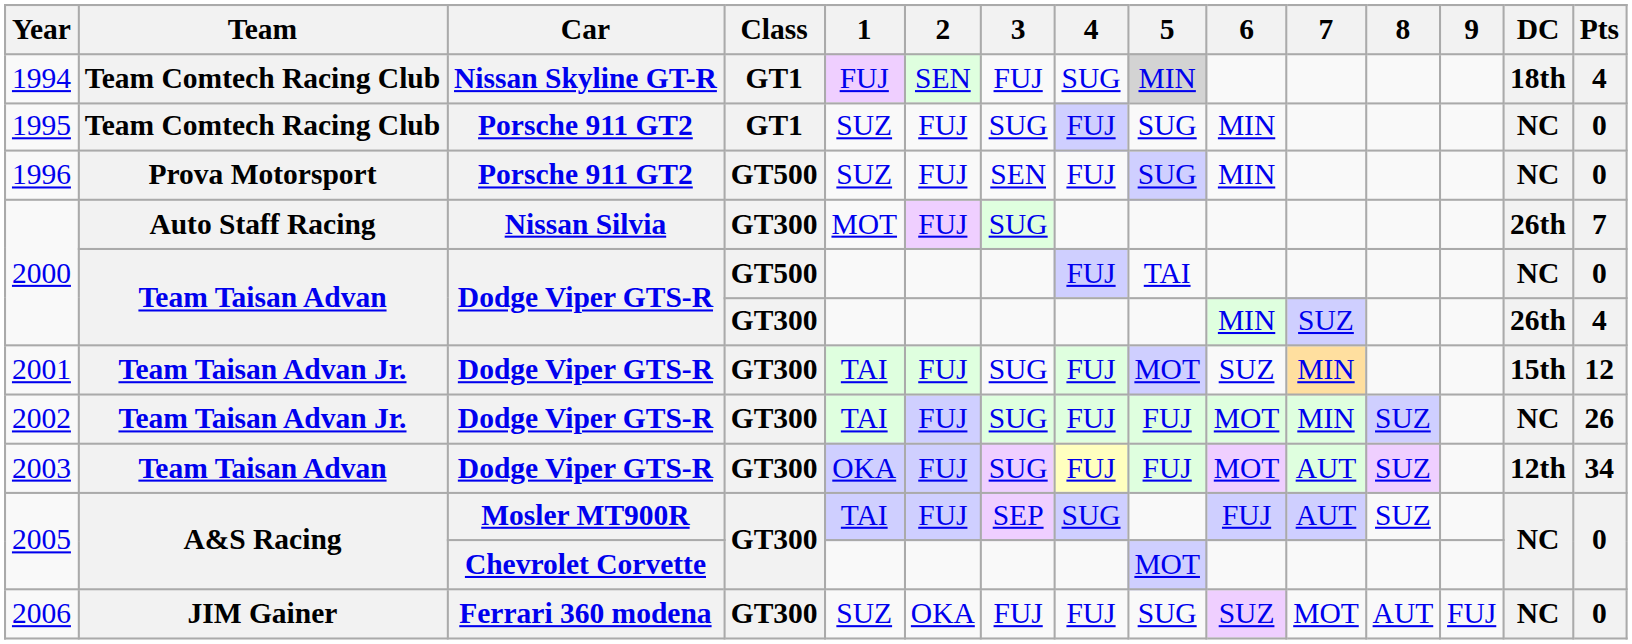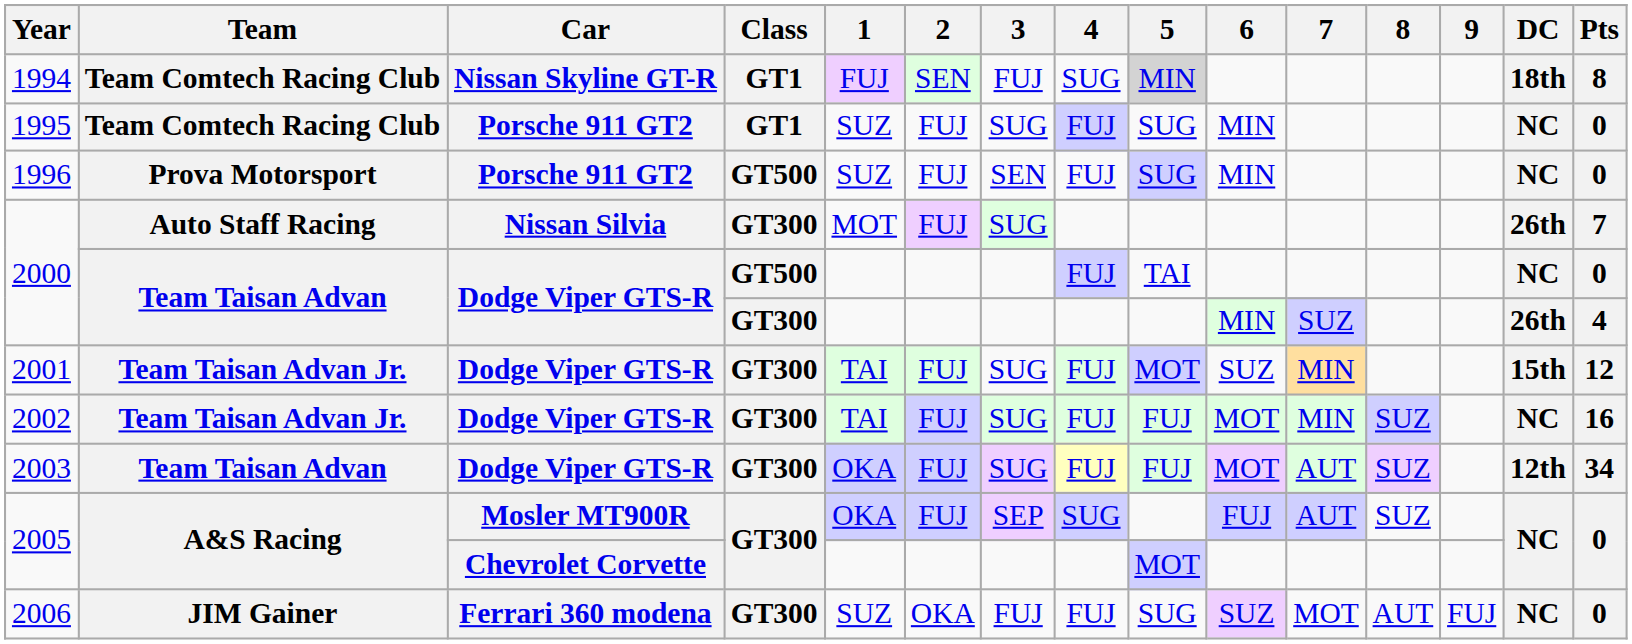 <table class="wikitable" style="text-align:center; font-size:90%">
 <tr>
 <th>Year</th>
 <th>Team</th>
 <th>Car</th>
 <th>Class</th>
 <th>1</th>
 <th>2</th>
 <th>3</th>
 <th>4</th>
 <th>5</th>
 <th>6</th>
 <th>7</th>
 <th>8</th>
 <th>9</th>
 <th>DC</th>
 <th>Pts</th>
 </tr>
 <tr>
 <td><a href='#'>1994</a></td>
 <th>Team Comtech Racing Club</th>
 <th><a href='#'>Nissan Skyline GT-R</a></th>
 <th>GT1</th>
 <td style="background:#EFCFFF;"><a href='#'>FUJ</a><br></td>
 <td style="background:#DFFFDF;"><a href='#'>SEN</a><br></td>
 <td><a href='#'>FUJ</a></td>
 <td><a href='#'>SUG</a></td>
 <td style="background: lightgrey;"><a href='#'>MIN</a></td>
 <td></td>
 <td></td>
 <td></td>
 <td></td>
 <th>18th</th>
-<th>4</th>
+<th>8</th>
 </tr>
 <tr>
 <td><a href='#'>1995</a></td>
 <th>Team Comtech Racing Club</th>
 <th><a href='#'>Porsche 911 GT2</a></th>
 <th>GT1</th>
 <td><a href='#'>SUZ</a></td>
 <td><a href='#'>FUJ</a></td>
 <td><a href='#'>SUG</a></td>
 <td style="background:#CFCFFF;"><a href='#'>FUJ</a><br></td>
 <td><a href='#'>SUG</a></td>
 <td><a href='#'>MIN</a></td>
 <td></td>
 <td></td>
 <td></td>
 <th>NC</th>
 <th>0</th>
 </tr>
 <tr>
 <td><a href='#'>1996</a></td>
 <th>Prova Motorsport</th>
 <th><a href='#'>Porsche 911 GT2</a></th>
 <th>GT500</th>
 <td><a href='#'>SUZ</a></td>
 <td><a href='#'>FUJ</a></td>
 <td><a href='#'>SEN</a></td>
 <td><a href='#'>FUJ</a></td>
 <td style="background:#CFCFFF;"><a href='#'>SUG</a><br></td>
 <td><a href='#'>MIN</a></td>
 <td></td>
 <td></td>
 <td></td>
 <th>NC</th>
 <th>0</th>
 </tr>
 <tr>
 <td rowspan="3"><a href='#'>2000</a></td>
 <th>Auto Staff Racing</th>
 <th><a href='#'>Nissan Silvia</a></th>
 <th>GT300</th>
 <td><a href='#'>MOT</a></td>
 <td style="background:#EFCFFF;"><a href='#'>FUJ</a><br></td>
 <td style="background:#DFFFDF;"><a href='#'>SUG</a><br></td>
 <td></td>
 <td></td>
 <td></td>
 <td></td>
 <td></td>
 <td></td>
 <th>26th</th>
 <th>7</th>
 </tr>
 <tr>
 <th rowspan="2"><a href='#'>Team Taisan Advan</a></th>
 <th rowspan="2"><a href='#'>Dodge Viper GTS-R</a></th>
 <th>GT500</th>
 <td></td>
 <td></td>
 <td></td>
 <td style="background:#CFCFFF;"><a href='#'>FUJ</a><br></td>
 <td><a href='#'>TAI</a></td>
 <td></td>
 <td></td>
 <td></td>
 <td></td>
 <th>NC</th>
 <th>0</th>
 </tr>
 <tr>
 <th>GT300</th>
 <td></td>
 <td></td>
 <td></td>
 <td></td>
 <td></td>
 <td style="background:#DFFFDF;"><a href='#'>MIN</a><br></td>
 <td style="background:#CFCFFF;"><a href='#'>SUZ</a><br></td>
 <td></td>
 <td></td>
 <th>26th</th>
 <th>4</th>
 </tr>
 <tr>
 <td><a href='#'>2001</a></td>
 <th><a href='#'>Team Taisan Advan Jr.</a></th>
 <th><a href='#'>Dodge Viper GTS-R</a></th>
 <th>GT300</th>
 <td style="background:#DFFFDF;"><a href='#'>TAI</a><br></td>
 <td style="background:#DFFFDF;"><a href='#'>FUJ</a><br></td>
 <td><a href='#'>SUG</a></td>
 <td style="background:#DFFFDF;"><a href='#'>FUJ</a><br></td>
 <td style="background:#CFCFFF;"><a href='#'>MOT</a><br></td>
 <td><a href='#'>SUZ</a></td>
 <td style="background:#FFDF9F;"><a href='#'>MIN</a><br></td>
 <td></td>
 <td></td>
 <th>15th</th>
 <th>12</th>
 </tr>
 <tr>
 <td><a href='#'>2002</a></td>
 <th><a href='#'>Team Taisan Advan Jr.</a></th>
 <th><a href='#'>Dodge Viper GTS-R</a></th>
 <th>GT300</th>
 <td style="background:#DFFFDF;"><a href='#'>TAI</a><br></td>
 <td style="background:#CFCFFF;"><a href='#'>FUJ</a><br></td>
 <td style="background:#DFFFDF;"><a href='#'>SUG</a><br></td>
 <td style="background:#DFFFDF;"><a href='#'>FUJ</a><br></td>
 <td style="background:#DFFFDF;"><a href='#'>FUJ</a><br></td>
 <td style="background:#DFFFDF;"><a href='#'>MOT</a><br></td>
 <td style="background:#DFFFDF;"><a href='#'>MIN</a><br></td>
 <td style="background:#CFCFFF"><a href='#'>SUZ</a><br></td>
 <td></td>
 <th>NC</th>
-<th>26</th>
+<th>16</th>
 </tr>
 <tr>
 <td><a href='#'>2003</a></td>
 <th><a href='#'>Team Taisan Advan</a></th>
 <th><a href='#'>Dodge Viper GTS-R</a></th>
 <th>GT300</th>
 <td style="background:#CFCFFF;"><a href='#'>OKA</a><br></td>
 <td style="background:#CFCFFF;"><a href='#'>FUJ</a><br></td>
 <td style="background:#EFCFFF;"><a href='#'>SUG</a><br></td>
 <td style="background:#FFFFBF;"><a href='#'>FUJ</a><br></td>
 <td style="background:#DFFFDF;"><a href='#'>FUJ</a><br></td>
 <td style="background:#EFCFFF;"><a href='#'>MOT</a><br></td>
 <td style="background:#DFFFDF;"><a href='#'>AUT</a><br></td>
 <td style="background:#EFCFFF;"><a href='#'>SUZ</a><br></td>
 <td></td>
 <th>12th</th>
 <th>34</th>
 </tr>
 <tr>
 <td rowspan="2"><a href='#'>2005</a></td>
 <th rowspan="2">A&S Racing</th>
 <th><a href='#'>Mosler MT900R</a></th>
 <th rowspan="2">GT300</th>
-<td style="background:#CFCFFF;"><a href='#'>TAI</a><br></td>
+<td style="background:#CFCFFF;"><a href='#'>OKA</a><br></td>
 <td style="background:#CFCFFF;"><a href='#'>FUJ</a><br></td>
 <td style="background:#EFCFFF;"><a href='#'>SEP</a><br></td>
 <td style="background:#CFCFFF;"><a href='#'>SUG</a><br></td>
 <td></td>
 <td style="background:#CFCFFF;"><a href='#'>FUJ</a><br></td>
 <td style="background:#CFCFFF;"><a href='#'>AUT</a><br></td>
 <td><a href='#'>SUZ</a></td>
 <td></td>
 <th rowspan="2">NC</th>
 <th rowspan="2">0</th>
 </tr>
 <tr>
 <th><a href='#'>Chevrolet Corvette</a></th>
 <td></td>
 <td></td>
 <td></td>
 <td></td>
 <td style="background:#CFCFFF;"><a href='#'>MOT</a><br></td>
 <td></td>
 <td></td>
 <td></td>
 <td></td>
 </tr>
 <tr>
 <td><a href='#'>2006</a></td>
 <th>JIM Gainer</th>
 <th><a href='#'>Ferrari 360 modena</a></th>
 <th>GT300</th>
 <td><a href='#'>SUZ</a></td>
 <td><a href='#'>OKA</a></td>
 <td><a href='#'>FUJ</a></td>
 <td><a href='#'>FUJ</a></td>
 <td><a href='#'>SUG</a></td>
 <td style="background:#EFCFFF;"><a href='#'>SUZ</a><br></td>
 <td><a href='#'>MOT</a></td>
 <td><a href='#'>AUT</a></td>
 <td><a href='#'>FUJ</a></td>
 <th>NC</th>
 <th>0</th>
 </tr>
 </table>
